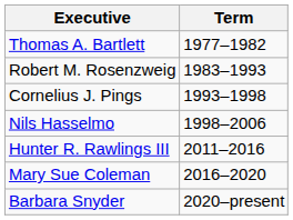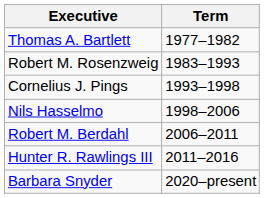 <table class="wikitable sortable">
 <tr>
 <th>Executive</th>
 <th>Term</th>
 </tr>
 <tr>
 <td><a href='#'>Thomas A. Bartlett</a></td>
 <td>1977–1982</td>
 </tr>
 <tr>
 <td>Robert M. Rosenzweig</td>
 <td>1983–1993</td>
 </tr>
 <tr>
 <td>Cornelius J. Pings</td>
 <td>1993–1998</td>
 </tr>
 <tr>
 <td><a href='#'>Nils Hasselmo</a></td>
 <td>1998–2006</td>
 </tr>
 <tr>
+<td><a href='#'>Robert M. Berdahl</a></td>
+<td>2006–2011</td>
+</tr>
+<tr>
 <td><a href='#'>Hunter R. Rawlings III</a></td>
 <td>2011–2016</td>
-</tr>
-<tr>
-<td><a href='#'>Mary Sue Coleman</a></td>
-<td>2016–2020</td>
 </tr>
 <tr>
 <td><a href='#'>Barbara Snyder</a></td>
 <td>2020–present</td>
 </tr>
 </table>
